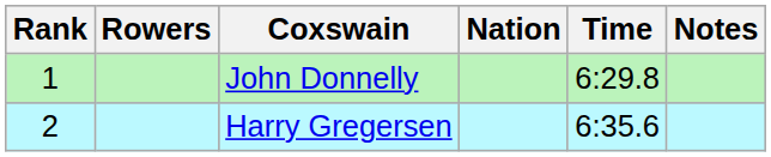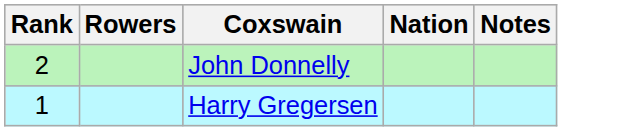 <table class="wikitable sortable" style="text-align:center">
 <tr>
 <th>Rank</th>
 <th>Rowers</th>
 <th>Coxswain</th>
 <th>Nation</th>
-<th>Time</th>
 <th>Notes</th>
 </tr>
 <tr bgcolor=bbf3bb>
-<td>1</td>
+<td>2</td>
 <td align=left></td>
 <td align=left><a href='#'>John Donnelly</a></td>
 <td align=left></td>
-<td>6:29.8</td>
 <td></td>
 </tr>
 <tr bgcolor=bbf9ff>
-<td>2</td>
+<td>1</td>
 <td align=left></td>
 <td align=left><a href='#'>Harry Gregersen</a></td>
 <td align=left></td>
-<td>6:35.6</td>
 <td></td>
 </tr>
 </table>
